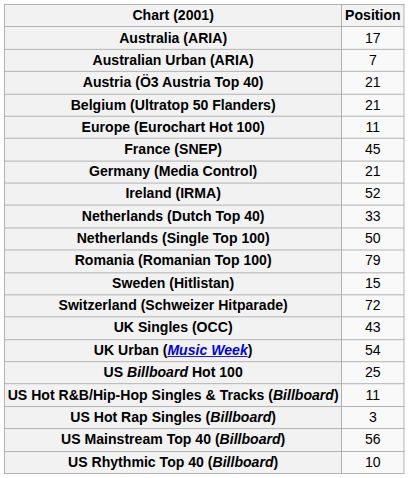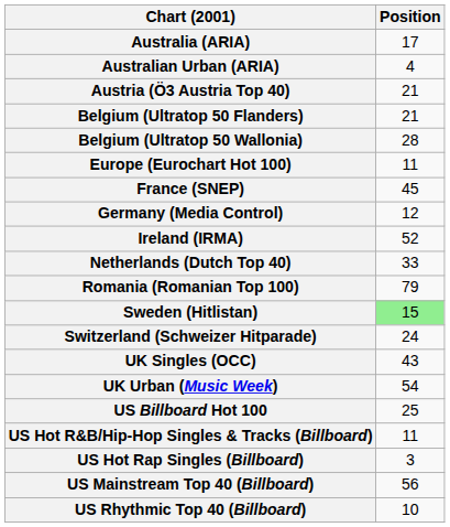 <table class="wikitable sortable plainrowheaders" style="text-align:center">
 <tr>
 <th scope="col">Chart (2001)</th>
 <th scope="col">Position</th>
 </tr>
 <tr>
 <th scope="row">Australia (ARIA)</th>
 <td>17</td>
 </tr>
 <tr>
 <th scope="row">Australian Urban (ARIA)</th>
-<td>7</td>
+<td>4</td>
 </tr>
 <tr>
 <th scope="row">Austria (Ö3 Austria Top 40)</th>
 <td>21</td>
 </tr>
 <tr>
 <th scope="row">Belgium (Ultratop 50 Flanders)</th>
 <td>21</td>
+</tr>
+<tr>
+<th scope="row">Belgium (Ultratop 50 Wallonia)</th>
+<td>28</td>
 </tr>
 <tr>
 <th scope="row">Europe (Eurochart Hot 100)</th>
 <td>11</td>
 </tr>
 <tr>
 <th scope="row">France (SNEP)</th>
 <td>45</td>
 </tr>
 <tr>
 <th scope="row">Germany (Media Control)</th>
-<td>21</td>
+<td>12</td>
 </tr>
 <tr>
 <th scope="row">Ireland (IRMA)</th>
 <td>52</td>
 </tr>
 <tr>
 <th scope="row">Netherlands (Dutch Top 40)</th>
 <td>33</td>
 </tr>
 <tr>
-<th scope="row">Netherlands (Single Top 100)</th>
-<td>50</td>
-</tr>
-<tr>
 <th scope="row">Romania (Romanian Top 100)</th>
 <td>79</td>
 </tr>
 <tr>
 <th scope="row">Sweden (Hitlistan)</th>
-<td>15</td>
+<td style="background: lightgreen;">15</td>
 </tr>
 <tr>
 <th scope="row">Switzerland (Schweizer Hitparade)</th>
-<td>72</td>
+<td>24</td>
 </tr>
 <tr>
 <th scope="row">UK Singles (OCC)</th>
 <td>43</td>
 </tr>
 <tr>
 <th scope="row">UK Urban (<em><a href='#'>Music Week</a></em>)</th>
 <td>54</td>
 </tr>
 <tr>
 <th scope="row">US <em>Billboard</em> Hot 100</th>
 <td>25</td>
 </tr>
 <tr>
 <th scope="row">US Hot R&B/Hip-Hop Singles & Tracks (<em>Billboard</em>)</th>
 <td>11</td>
 </tr>
 <tr>
 <th scope="row">US Hot Rap Singles (<em>Billboard</em>)</th>
 <td>3</td>
 </tr>
 <tr>
 <th scope="row">US Mainstream Top 40 (<em>Billboard</em>)</th>
 <td>56</td>
 </tr>
 <tr>
 <th scope="row">US Rhythmic Top 40 (<em>Billboard</em>)</th>
 <td>10</td>
 </tr>
 </table>
